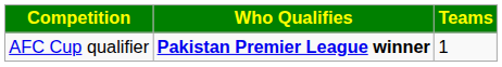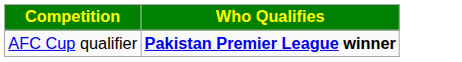 <table class="wikitable">
 <tr>
 <th style="background:Green; color:yellow; text-align:center;">Competition</th>
 <th style="background:Green; color:yellow; text-align:center;">Who Qualifies</th>
-<th style="background:Green; color:yellow; text-align:center;">Teams</th>
 </tr>
 <tr>
 <td><a href='#'>AFC Cup</a> qualifier</td>
 <td><strong><a href='#'>Pakistan Premier League</a> winner</strong></td>
-<td>1</td>
 </tr>
 </table>
